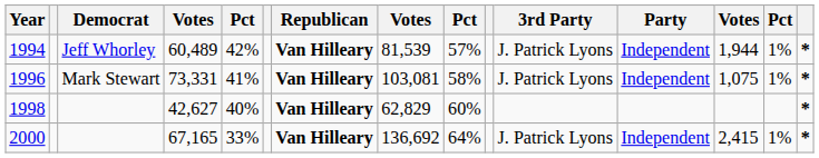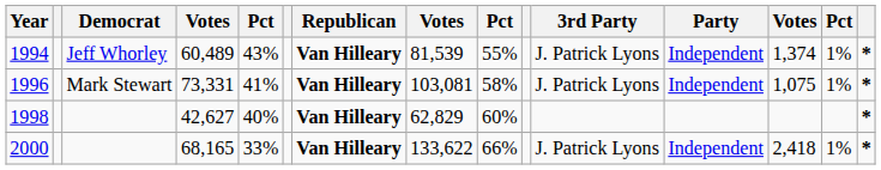 <table class="wikitable" style="margin:0.5em ; font-size:95%">
 <tr>
 <th>Year</th>
 <th></th>
 <th>Democrat</th>
 <th>Votes</th>
 <th>Pct</th>
 <th></th>
 <th>Republican</th>
 <th>Votes</th>
 <th>Pct</th>
 <th></th>
 <th>3rd Party</th>
 <th>Party</th>
 <th>Votes</th>
 <th>Pct</th>
 <th></th>
 </tr>
 <tr>
 <td><a href='#'>1994</a></td>
 <td></td>
 <td><a href='#'>Jeff Whorley</a></td>
 <td>60,489</td>
-<td>42%</td>
+<td>43%</td>
 <td></td>
 <td><strong>Van Hilleary</strong></td>
 <td>81,539</td>
-<td>57%</td>
+<td>55%</td>
 <td></td>
 <td>J. Patrick Lyons</td>
 <td><a href='#'>Independent</a></td>
-<td>1,944</td>
+<td>1,374</td>
 <td>1%</td>
 <td><strong>*</strong></td>
 </tr>
 <tr>
 <td><a href='#'>1996</a></td>
 <td></td>
 <td>Mark Stewart</td>
 <td>73,331</td>
 <td>41%</td>
 <td></td>
 <td><strong>Van Hilleary</strong></td>
 <td>103,081</td>
 <td>58%</td>
 <td></td>
 <td>J. Patrick Lyons</td>
 <td><a href='#'>Independent</a></td>
 <td>1,075</td>
 <td>1%</td>
 <td><strong>*</strong></td>
 </tr>
 <tr>
 <td><a href='#'>1998</a></td>
 <td></td>
 <td></td>
 <td>42,627</td>
 <td>40%</td>
 <td></td>
 <td><strong>Van Hilleary</strong></td>
 <td>62,829</td>
 <td>60%</td>
 <td></td>
 <td></td>
 <td></td>
 <td></td>
 <td></td>
 <td><strong>*</strong></td>
 </tr>
 <tr>
 <td><a href='#'>2000</a></td>
 <td></td>
 <td></td>
-<td>67,165</td>
+<td>68,165</td>
 <td>33%</td>
 <td></td>
 <td><strong>Van Hilleary</strong></td>
-<td>136,692</td>
-<td>64%</td>
+<td>133,622</td>
+<td>66%</td>
 <td></td>
 <td>J. Patrick Lyons</td>
 <td><a href='#'>Independent</a></td>
-<td>2,415</td>
+<td>2,418</td>
 <td>1%</td>
 <td><strong>*</strong></td>
 </tr>
 </table>
